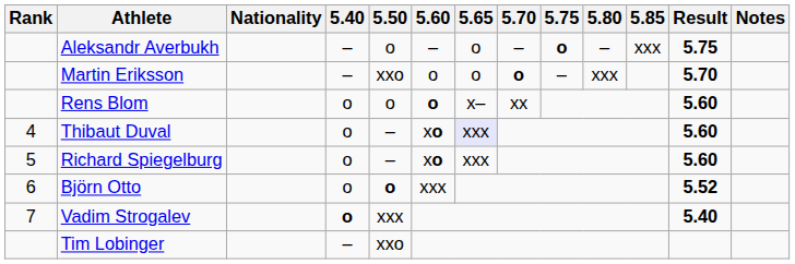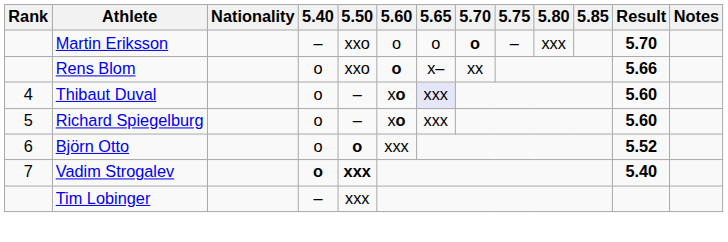 <table class="wikitable sortable" style="text-align:center">
 <tr>
 <th>Rank</th>
 <th>Athlete</th>
 <th>Nationality</th>
 <th>5.40</th>
 <th>5.50</th>
 <th>5.60</th>
 <th>5.65</th>
 <th>5.70</th>
 <th>5.75</th>
 <th>5.80</th>
 <th>5.85</th>
 <th>Result</th>
 <th>Notes</th>
-</tr>
-<tr>
-<td></td>
-<td align="left"><a href='#'>Aleksandr Averbukh</a></td>
-<td align=left></td>
-<td>–</td>
-<td>o</td>
-<td>–</td>
-<td>o</td>
-<td>–</td>
-<td><strong>o</strong></td>
-<td>–</td>
-<td>xxx</td>
-<td><strong>5.75</strong></td>
-<td></td>
 </tr>
 <tr>
 <td></td>
 <td align="left"><a href='#'>Martin Eriksson</a></td>
 <td align=left></td>
 <td>–</td>
 <td>xxo</td>
 <td>o</td>
 <td>o</td>
 <td><strong>o</strong></td>
 <td>–</td>
 <td>xxx</td>
 <td></td>
 <td><strong>5.70</strong></td>
 <td></td>
 </tr>
 <tr>
 <td></td>
 <td align="left"><a href='#'>Rens Blom</a></td>
 <td align=left></td>
 <td>o</td>
-<td>o</td>
+<td>xxo</td>
 <td><strong>o</strong></td>
 <td>x–</td>
 <td>xx</td>
 <td colspan=3></td>
-<td><strong>5.60</strong></td>
+<td><strong>5.66</strong></td>
 <td></td>
 </tr>
 <tr>
 <td>4</td>
 <td align="left"><a href='#'>Thibaut Duval</a></td>
 <td align=left></td>
 <td>o</td>
 <td>–</td>
 <td>x<strong>o</strong></td>
 <td style="background: lavender;">xxx</td>
 <td colspan=4></td>
 <td><strong>5.60</strong></td>
 <td></td>
 </tr>
 <tr>
 <td>5</td>
 <td align="left"><a href='#'>Richard Spiegelburg</a></td>
 <td align=left></td>
 <td>o</td>
 <td>–</td>
 <td>x<strong>o</strong></td>
 <td>xxx</td>
 <td colspan=4></td>
 <td><strong>5.60</strong></td>
 <td></td>
 </tr>
 <tr>
 <td>6</td>
 <td align="left"><a href='#'>Björn Otto</a></td>
 <td align=left></td>
 <td>o</td>
 <td><strong>o</strong></td>
 <td>xxx</td>
 <td colspan=5></td>
 <td><strong>5.52</strong></td>
 <td></td>
 </tr>
 <tr>
 <td>7</td>
 <td align="left"><a href='#'>Vadim Strogalev</a></td>
 <td align=left></td>
 <td><strong>o</strong></td>
-<td>xxx</td>
+<td><strong>xxx</strong></td>
 <td colspan=6></td>
 <td><strong>5.40</strong></td>
 <td></td>
 </tr>
 <tr>
 <td></td>
 <td align="left"><a href='#'>Tim Lobinger</a></td>
 <td align=left></td>
 <td>–</td>
-<td>xxo</td>
+<td>xxx</td>
 <td colspan=6></td>
 <td><strong></strong></td>
 <td></td>
 </tr>
 </table>
